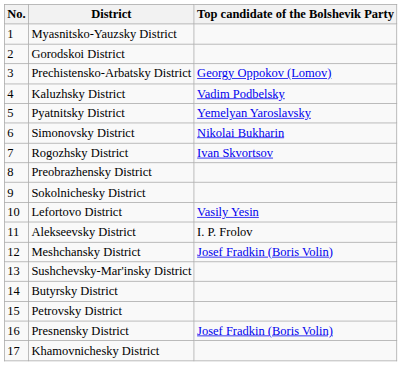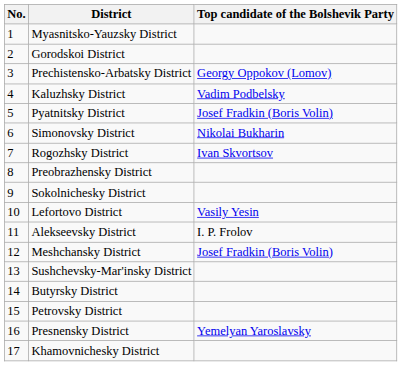 <table class="wikitable">
 <tr>
 <th>No.</th>
 <th>District</th>
 <th>Top candidate of the Bolshevik Party</th>
 </tr>
 <tr>
 <td>1</td>
 <td>Myasnitsko-Yauzsky District</td>
 <td></td>
 </tr>
 <tr>
 <td>2</td>
 <td>Gorodskoi District</td>
 <td></td>
 </tr>
 <tr>
 <td>3</td>
 <td>Prechistensko-Arbatsky District</td>
 <td><a href='#'>Georgy Oppokov (Lomov)</a></td>
 </tr>
 <tr>
 <td>4</td>
 <td>Kaluzhsky District</td>
 <td><a href='#'>Vadim Podbelsky</a></td>
 </tr>
 <tr>
 <td>5</td>
 <td>Pyatnitsky District</td>
-<td><a href='#'>Yemelyan Yaroslavsky</a></td>
+<td><a href='#'>Josef Fradkin (Boris Volin)</a></td>
 </tr>
 <tr>
 <td>6</td>
 <td>Simonovsky District</td>
 <td><a href='#'>Nikolai Bukharin</a></td>
 </tr>
 <tr>
 <td>7</td>
 <td>Rogozhsky District</td>
 <td><a href='#'>Ivan Skvortsov</a></td>
 </tr>
 <tr>
 <td>8</td>
 <td>Preobrazhensky District</td>
 <td></td>
 </tr>
 <tr>
 <td>9</td>
 <td>Sokolnichesky District</td>
 <td></td>
 </tr>
 <tr>
 <td>10</td>
 <td>Lefortovo District</td>
 <td><a href='#'>Vasily Yesin</a></td>
 </tr>
 <tr>
 <td>11</td>
 <td>Alekseevsky District</td>
 <td>I. P. Frolov</td>
 </tr>
 <tr>
 <td>12</td>
 <td>Meshchansky District</td>
 <td><a href='#'>Josef Fradkin (Boris Volin)</a></td>
 </tr>
 <tr>
 <td>13</td>
 <td>Sushchevsky-Mar'insky District</td>
 <td></td>
 </tr>
 <tr>
 <td>14</td>
 <td>Butyrsky District</td>
 <td></td>
 </tr>
 <tr>
 <td>15</td>
 <td>Petrovsky District</td>
 <td></td>
 </tr>
 <tr>
 <td>16</td>
 <td>Presnensky District</td>
-<td><a href='#'>Josef Fradkin (Boris Volin)</a></td>
+<td><a href='#'>Yemelyan Yaroslavsky</a></td>
 </tr>
 <tr>
 <td>17</td>
 <td>Khamovnichesky District</td>
 <td></td>
 </tr>
 </table>
